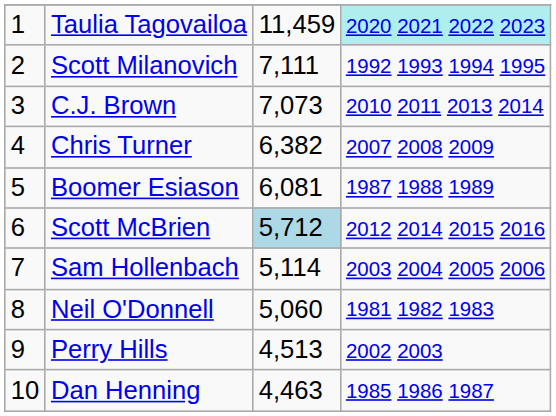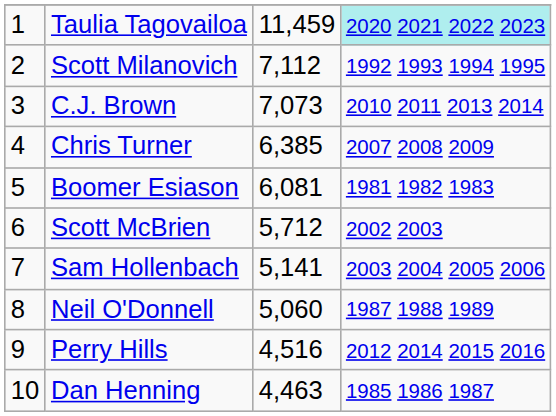 <table class="wikitable">
 <tr>
 </tr>
 <tr>
 <td>1</td>
 <td><a href='#'>Taulia Tagovailoa</a></td>
 <td><abbr>11,459</abbr></td>
 <td style="background: paleturquoise; font-size:80%;"><a href='#'>2020</a> <a href='#'>2021</a> <a href='#'>2022</a> <a href='#'>2023</a></td>
 </tr>
 <tr>
 <td>2</td>
 <td><a href='#'>Scott Milanovich</a></td>
-<td><abbr>7,111</abbr></td>
+<td><abbr>7,112</abbr></td>
 <td style="font-size:80%;"><a href='#'>1992</a> <a href='#'>1993</a> <a href='#'>1994</a> <a href='#'>1995</a></td>
 </tr>
 <tr>
 <td>3</td>
 <td><a href='#'>C.J. Brown</a></td>
 <td><abbr>7,073</abbr></td>
 <td style="font-size:80%;"><a href='#'>2010</a> <a href='#'>2011</a> <a href='#'>2013</a> <a href='#'>2014</a></td>
 </tr>
 <tr>
 <td>4</td>
 <td><a href='#'>Chris Turner</a></td>
-<td><abbr>6,382</abbr></td>
+<td><abbr>6,385</abbr></td>
 <td style="font-size:80%;"><a href='#'>2007</a> <a href='#'>2008</a> <a href='#'>2009</a></td>
 </tr>
 <tr>
 <td>5</td>
 <td><a href='#'>Boomer Esiason</a></td>
 <td><abbr>6,081</abbr></td>
-<td style="font-size:80%;"><a href='#'>1987</a> <a href='#'>1988</a> <a href='#'>1989</a></td>
+<td style="font-size:80%;"><a href='#'>1981</a> <a href='#'>1982</a> <a href='#'>1983</a></td>
 </tr>
 <tr>
 <td>6</td>
 <td><a href='#'>Scott McBrien</a></td>
-<td style="background: lightblue;"><abbr>5,712</abbr></td>
-<td style="font-size:80%;"><a href='#'>2012</a> <a href='#'>2014</a> <a href='#'>2015</a> <a href='#'>2016</a></td>
+<td><abbr>5,712</abbr></td>
+<td style="font-size:80%;"><a href='#'>2002</a> <a href='#'>2003</a></td>
 </tr>
 <tr>
 <td>7</td>
 <td><a href='#'>Sam Hollenbach</a></td>
-<td><abbr>5,114</abbr></td>
+<td><abbr>5,141</abbr></td>
 <td style="font-size:80%;"><a href='#'>2003</a> <a href='#'>2004</a> <a href='#'>2005</a> <a href='#'>2006</a></td>
 </tr>
 <tr>
 <td>8</td>
 <td><a href='#'>Neil O'Donnell</a></td>
 <td><abbr>5,060</abbr></td>
-<td style="font-size:80%;"><a href='#'>1981</a> <a href='#'>1982</a> <a href='#'>1983</a></td>
+<td style="font-size:80%;"><a href='#'>1987</a> <a href='#'>1988</a> <a href='#'>1989</a></td>
 </tr>
 <tr>
 <td>9</td>
 <td><a href='#'>Perry Hills</a></td>
-<td><abbr>4,513</abbr></td>
-<td style="font-size:80%;"><a href='#'>2002</a> <a href='#'>2003</a></td>
+<td><abbr>4,516</abbr></td>
+<td style="font-size:80%;"><a href='#'>2012</a> <a href='#'>2014</a> <a href='#'>2015</a> <a href='#'>2016</a></td>
 </tr>
 <tr>
 <td>10</td>
 <td><a href='#'>Dan Henning</a></td>
 <td><abbr>4,463</abbr></td>
 <td style="font-size:80%;"><a href='#'>1985</a> <a href='#'>1986</a> <a href='#'>1987</a></td>
 </tr>
 </table>
